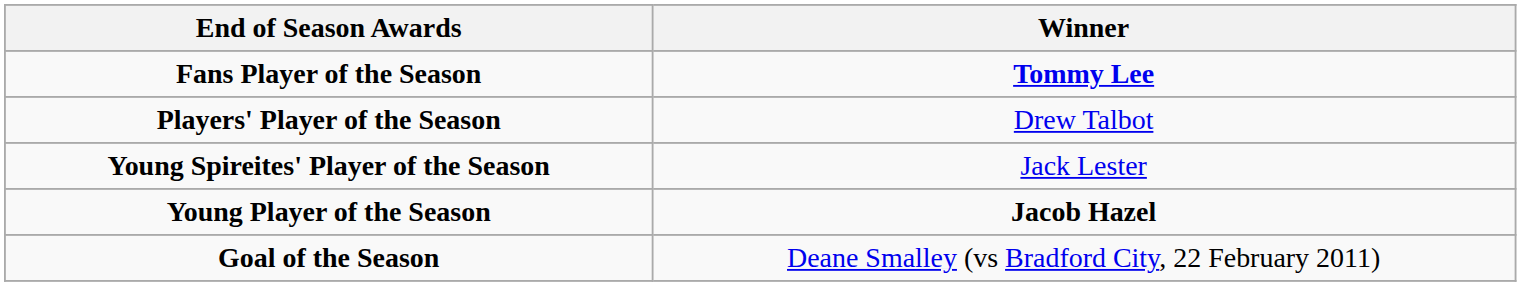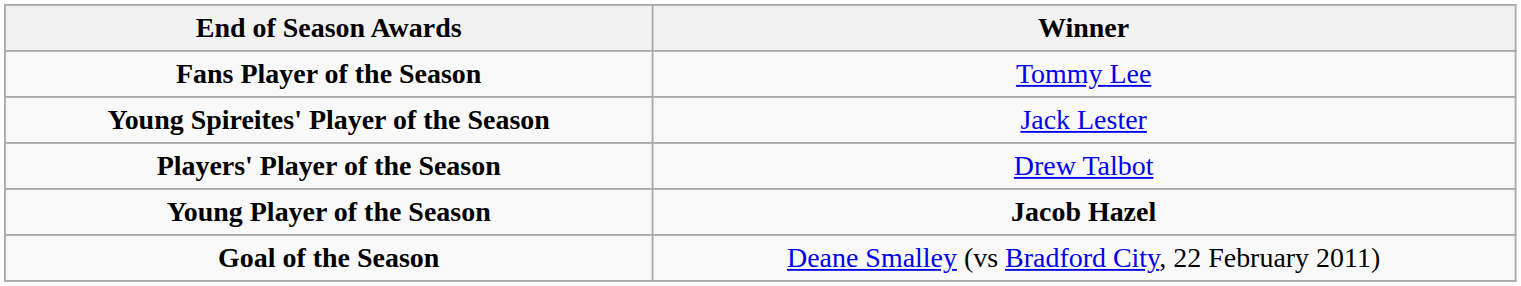 <table class="wikitable" style="text-align:center; font-size:95%;width:65%; text-align:left">
 <tr>
 <th>End of Season Awards</th>
 <th>Winner</th>
 </tr>
 <tr --->
 <td align="center"><strong>Fans Player of the Season</strong></td>
-<td align="center"><strong><a href='#'>Tommy Lee</a></strong></td>
+<td align="center"><a href='#'>Tommy Lee</a></td>
+</tr>
+<tr --->
+<td align="center"><strong>Young Spireites' Player of the Season</strong></td>
+<td align="center"><a href='#'>Jack Lester</a></td>
 </tr>
 <tr --->
 <td align="center"><strong>Players' Player of the Season</strong></td>
 <td align="center"><a href='#'>Drew Talbot</a></td>
-</tr>
-<tr --->
-<td align="center"><strong>Young Spireites' Player of the Season</strong></td>
-<td align="center"><a href='#'>Jack Lester</a></td>
 </tr>
 <tr --->
 <td align="center"><strong>Young Player of the Season</strong></td>
 <td align="center"><strong>Jacob Hazel</strong></td>
 </tr>
 <tr --->
 <td align="center"><strong>Goal of the Season</strong></td>
 <td align="center"><a href='#'>Deane Smalley</a> (vs <a href='#'>Bradford City</a>, 22 February 2011)</td>
 </tr>
 </table>
